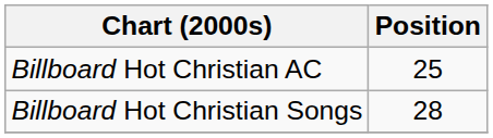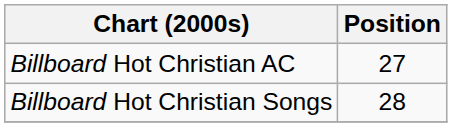 <table class="wikitable sortable">
 <tr>
 <th>Chart (2000s)</th>
 <th>Position</th>
 </tr>
 <tr>
 <td><em>Billboard</em> Hot Christian AC</td>
-<td align="center">25</td>
+<td align="center">27</td>
 </tr>
 <tr>
 <td><em>Billboard</em> Hot Christian Songs</td>
 <td align="center">28</td>
 </tr>
 <tr>
 </tr>
 </table>
